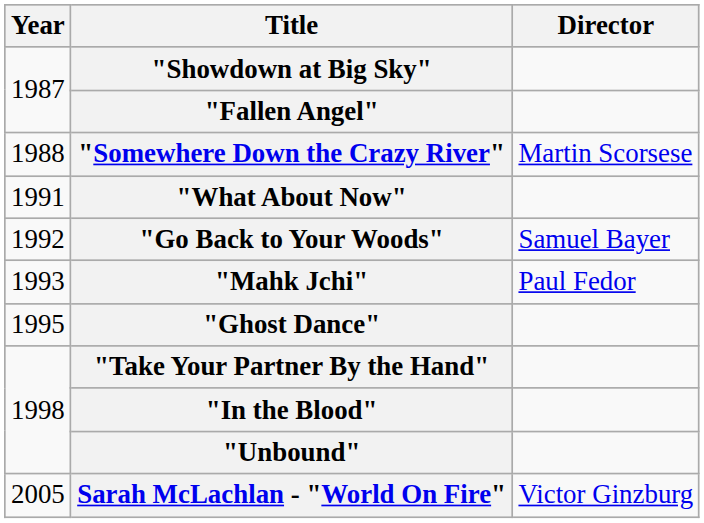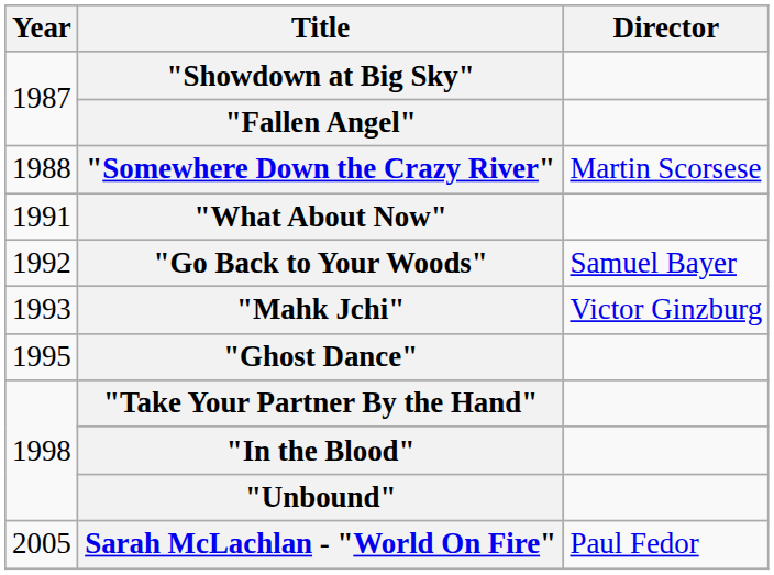 <table class="wikitable plainrowheaders">
 <tr>
 <th scope="col">Year</th>
 <th scope="col">Title</th>
 <th scope="col">Director</th>
 </tr>
 <tr>
 <td rowspan="2" style="text-align:center;">1987</td>
 <th scope="row">"Showdown at Big Sky"</th>
 <td></td>
 </tr>
 <tr>
 <th scope="row">"Fallen Angel"</th>
 <td></td>
 </tr>
 <tr>
 <td style="text-align:center;">1988</td>
 <th scope="row">"<a href='#'>Somewhere Down the Crazy River</a>"</th>
 <td><a href='#'>Martin Scorsese</a></td>
 </tr>
 <tr>
 <td style="text-align:center;">1991</td>
 <th scope="row">"What About Now"</th>
 <td></td>
 </tr>
 <tr>
 <td style="text-align:center;">1992</td>
 <th scope="row">"Go Back to Your Woods"</th>
 <td><a href='#'>Samuel Bayer</a></td>
 </tr>
 <tr>
 <td style="text-align:center;">1993</td>
 <th scope="row">"Mahk Jchi"</th>
-<td><a href='#'>Paul Fedor</a></td>
+<td><a href='#'>Victor Ginzburg</a></td>
 </tr>
 <tr>
 <td style="text-align:center;">1995</td>
 <th scope="row">"Ghost Dance"</th>
 <td></td>
 </tr>
 <tr>
 <td rowspan="3" style="text-align:center;">1998</td>
 <th scope="row">"Take Your Partner By the Hand"</th>
 <td></td>
 </tr>
 <tr>
 <th scope="row">"In the Blood"</th>
 <td></td>
 </tr>
 <tr>
 <th scope="row">"Unbound"</th>
 <td></td>
 </tr>
 <tr>
 <td style="text-align:center;">2005</td>
 <th scope="row"><a href='#'>Sarah McLachlan</a> - "<a href='#'>World On Fire</a>"</th>
-<td><a href='#'>Victor Ginzburg</a></td>
+<td><a href='#'>Paul Fedor</a></td>
 </tr>
 </table>
